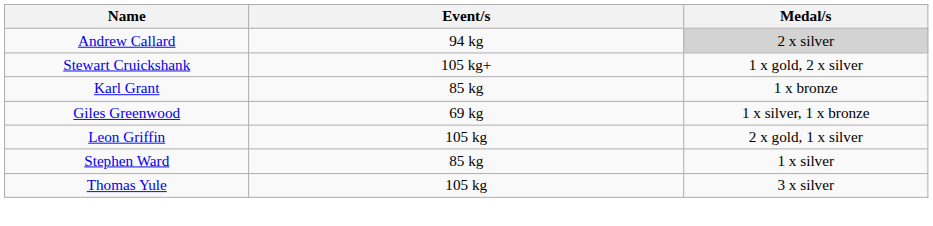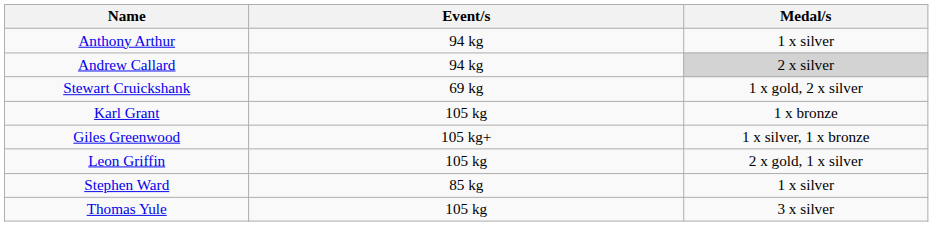 <table class="wikitable" style="text-align: center">
 <tr>
 <th width=250>Name</th>
 <th width=450>Event/s</th>
 <th width=250>Medal/s</th>
+</tr>
+<tr>
+<td><a href='#'>Anthony Arthur</a></td>
+<td>94 kg</td>
+<td>1 x silver</td>
 </tr>
 <tr>
 <td><a href='#'>Andrew Callard</a></td>
 <td>94 kg</td>
 <td style="background: lightgrey;">2 x silver</td>
 </tr>
 <tr>
 <td><a href='#'>Stewart Cruickshank</a></td>
-<td>105 kg+</td>
+<td>69 kg</td>
 <td>1 x gold, 2 x silver</td>
 </tr>
 <tr>
 <td><a href='#'>Karl Grant</a></td>
-<td>85 kg</td>
+<td>105 kg</td>
 <td>1 x bronze</td>
 </tr>
 <tr>
 <td><a href='#'>Giles Greenwood</a></td>
-<td>69 kg</td>
+<td>105 kg+</td>
 <td>1 x silver, 1 x bronze</td>
 </tr>
 <tr>
 <td><a href='#'>Leon Griffin</a></td>
 <td>105 kg</td>
 <td>2 x gold, 1 x silver</td>
 </tr>
 <tr>
 <td><a href='#'>Stephen Ward</a></td>
 <td>85 kg</td>
 <td>1 x silver</td>
 </tr>
 <tr>
 <td><a href='#'>Thomas Yule</a></td>
 <td>105 kg</td>
 <td>3 x silver</td>
 </tr>
 </table>
